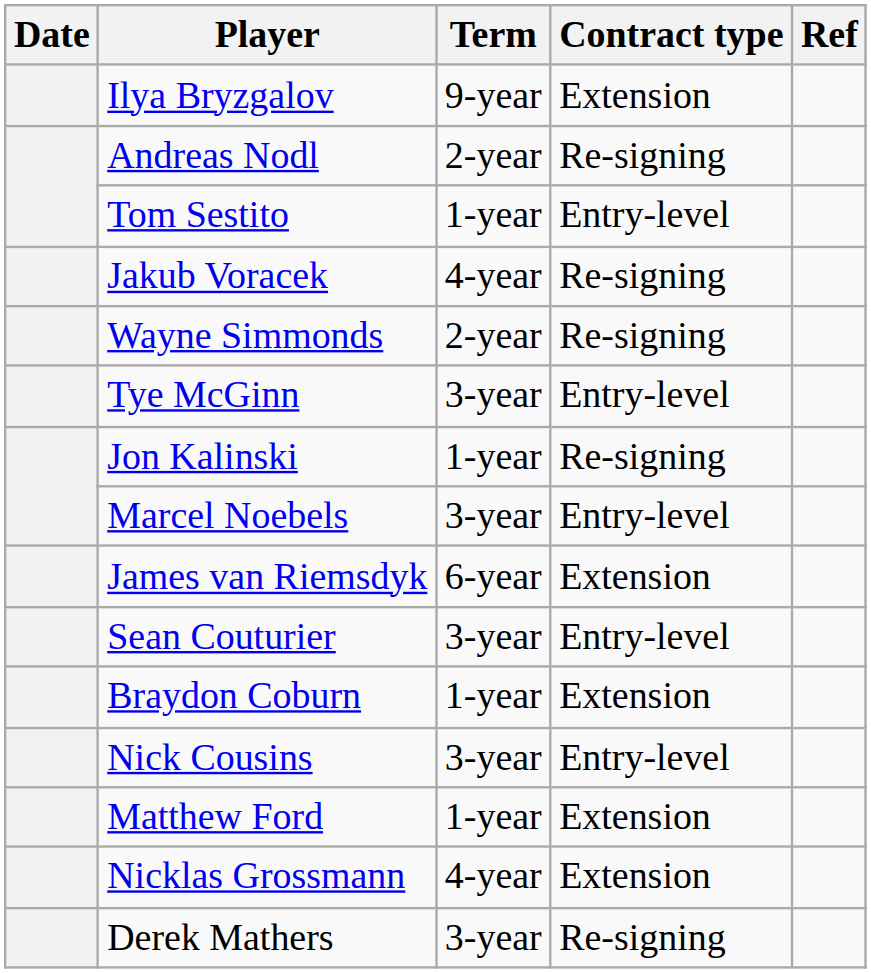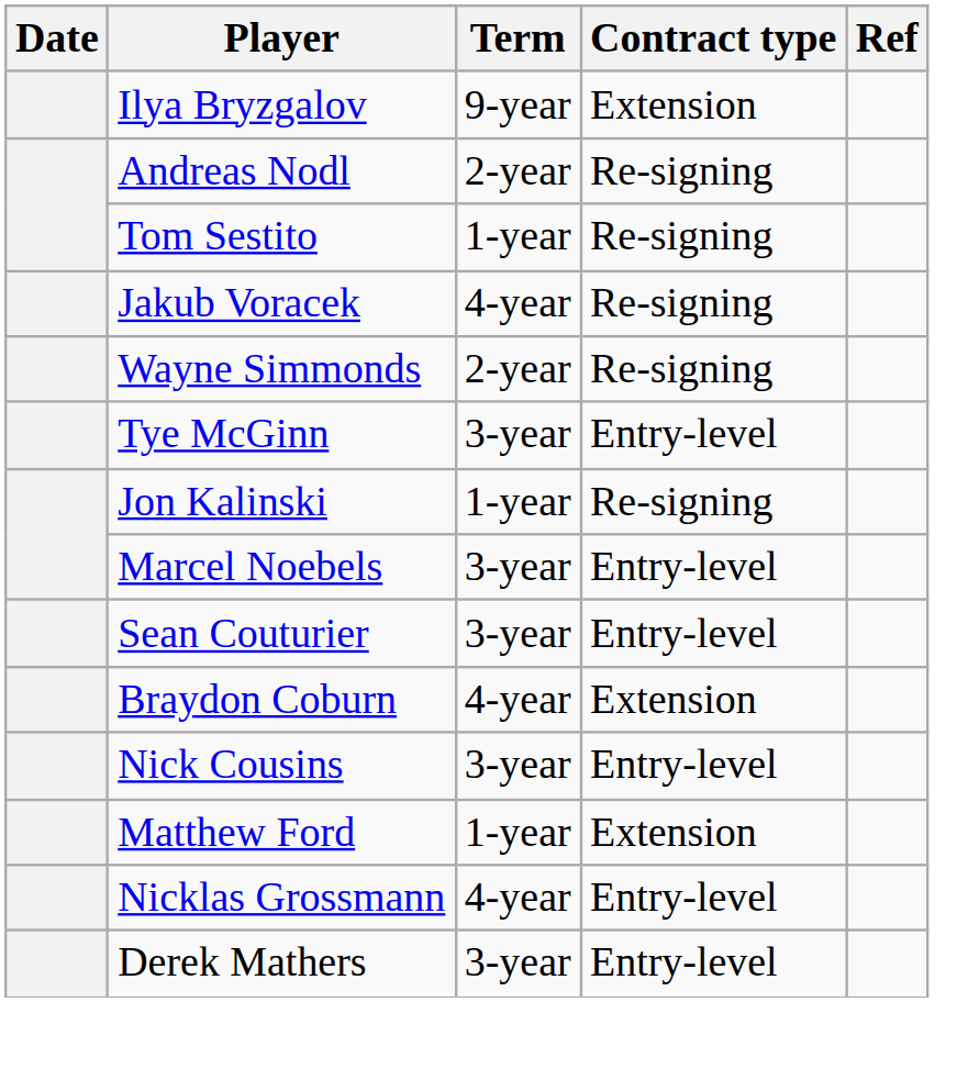 <table class="wikitable plainrowheaders">
 <tr style="background:#ddd; text-align:center;">
 <th>Date</th>
 <th>Player</th>
 <th>Term</th>
 <th>Contract type</th>
 <th>Ref</th>
 </tr>
 <tr>
 <th scope="row"></th>
 <td><a href='#'>Ilya Bryzgalov</a></td>
 <td>9-year</td>
 <td>Extension</td>
 <td></td>
 </tr>
 <tr>
 <th scope="row" rowspan=2></th>
 <td><a href='#'>Andreas Nodl</a></td>
 <td>2-year</td>
 <td>Re-signing</td>
 <td></td>
 </tr>
 <tr>
 <td><a href='#'>Tom Sestito</a></td>
 <td>1-year</td>
-<td>Entry-level</td>
+<td>Re-signing</td>
 <td></td>
 </tr>
 <tr>
 <th scope="row"></th>
 <td><a href='#'>Jakub Voracek</a></td>
 <td>4-year</td>
 <td>Re-signing</td>
 <td></td>
 </tr>
 <tr>
 <th scope="row"></th>
 <td><a href='#'>Wayne Simmonds</a></td>
 <td>2-year</td>
 <td>Re-signing</td>
 <td></td>
 </tr>
 <tr>
 <th scope="row"></th>
 <td><a href='#'>Tye McGinn</a></td>
 <td>3-year</td>
 <td>Entry-level</td>
 <td></td>
 </tr>
 <tr>
 <th scope="row" rowspan=2></th>
 <td><a href='#'>Jon Kalinski</a></td>
 <td>1-year</td>
 <td>Re-signing</td>
 <td></td>
 </tr>
 <tr>
 <td><a href='#'>Marcel Noebels</a></td>
 <td>3-year</td>
 <td>Entry-level</td>
 <td></td>
 </tr>
 <tr>
 <th scope="row"></th>
-<td><a href='#'>James van Riemsdyk</a></td>
-<td>6-year</td>
-<td>Extension</td>
-<td></td>
-</tr>
-<tr>
-<th scope="row"></th>
 <td><a href='#'>Sean Couturier</a></td>
 <td>3-year</td>
 <td>Entry-level</td>
 <td></td>
 </tr>
 <tr>
 <th scope="row"></th>
 <td><a href='#'>Braydon Coburn</a></td>
-<td>1-year</td>
+<td>4-year</td>
 <td>Extension</td>
 <td></td>
 </tr>
 <tr>
 <th scope="row"></th>
 <td><a href='#'>Nick Cousins</a></td>
 <td>3-year</td>
 <td>Entry-level</td>
 <td></td>
 </tr>
 <tr>
 <th scope="row"></th>
 <td><a href='#'>Matthew Ford</a></td>
 <td>1-year</td>
 <td>Extension</td>
 <td></td>
 </tr>
 <tr>
 <th scope="row"></th>
 <td><a href='#'>Nicklas Grossmann</a></td>
 <td>4-year</td>
-<td>Extension</td>
+<td>Entry-level</td>
 <td></td>
 </tr>
 <tr>
 <th scope="row"></th>
 <td>Derek Mathers</td>
 <td>3-year</td>
-<td>Re-signing</td>
+<td>Entry-level</td>
 <td></td>
 </tr>
 </table>
